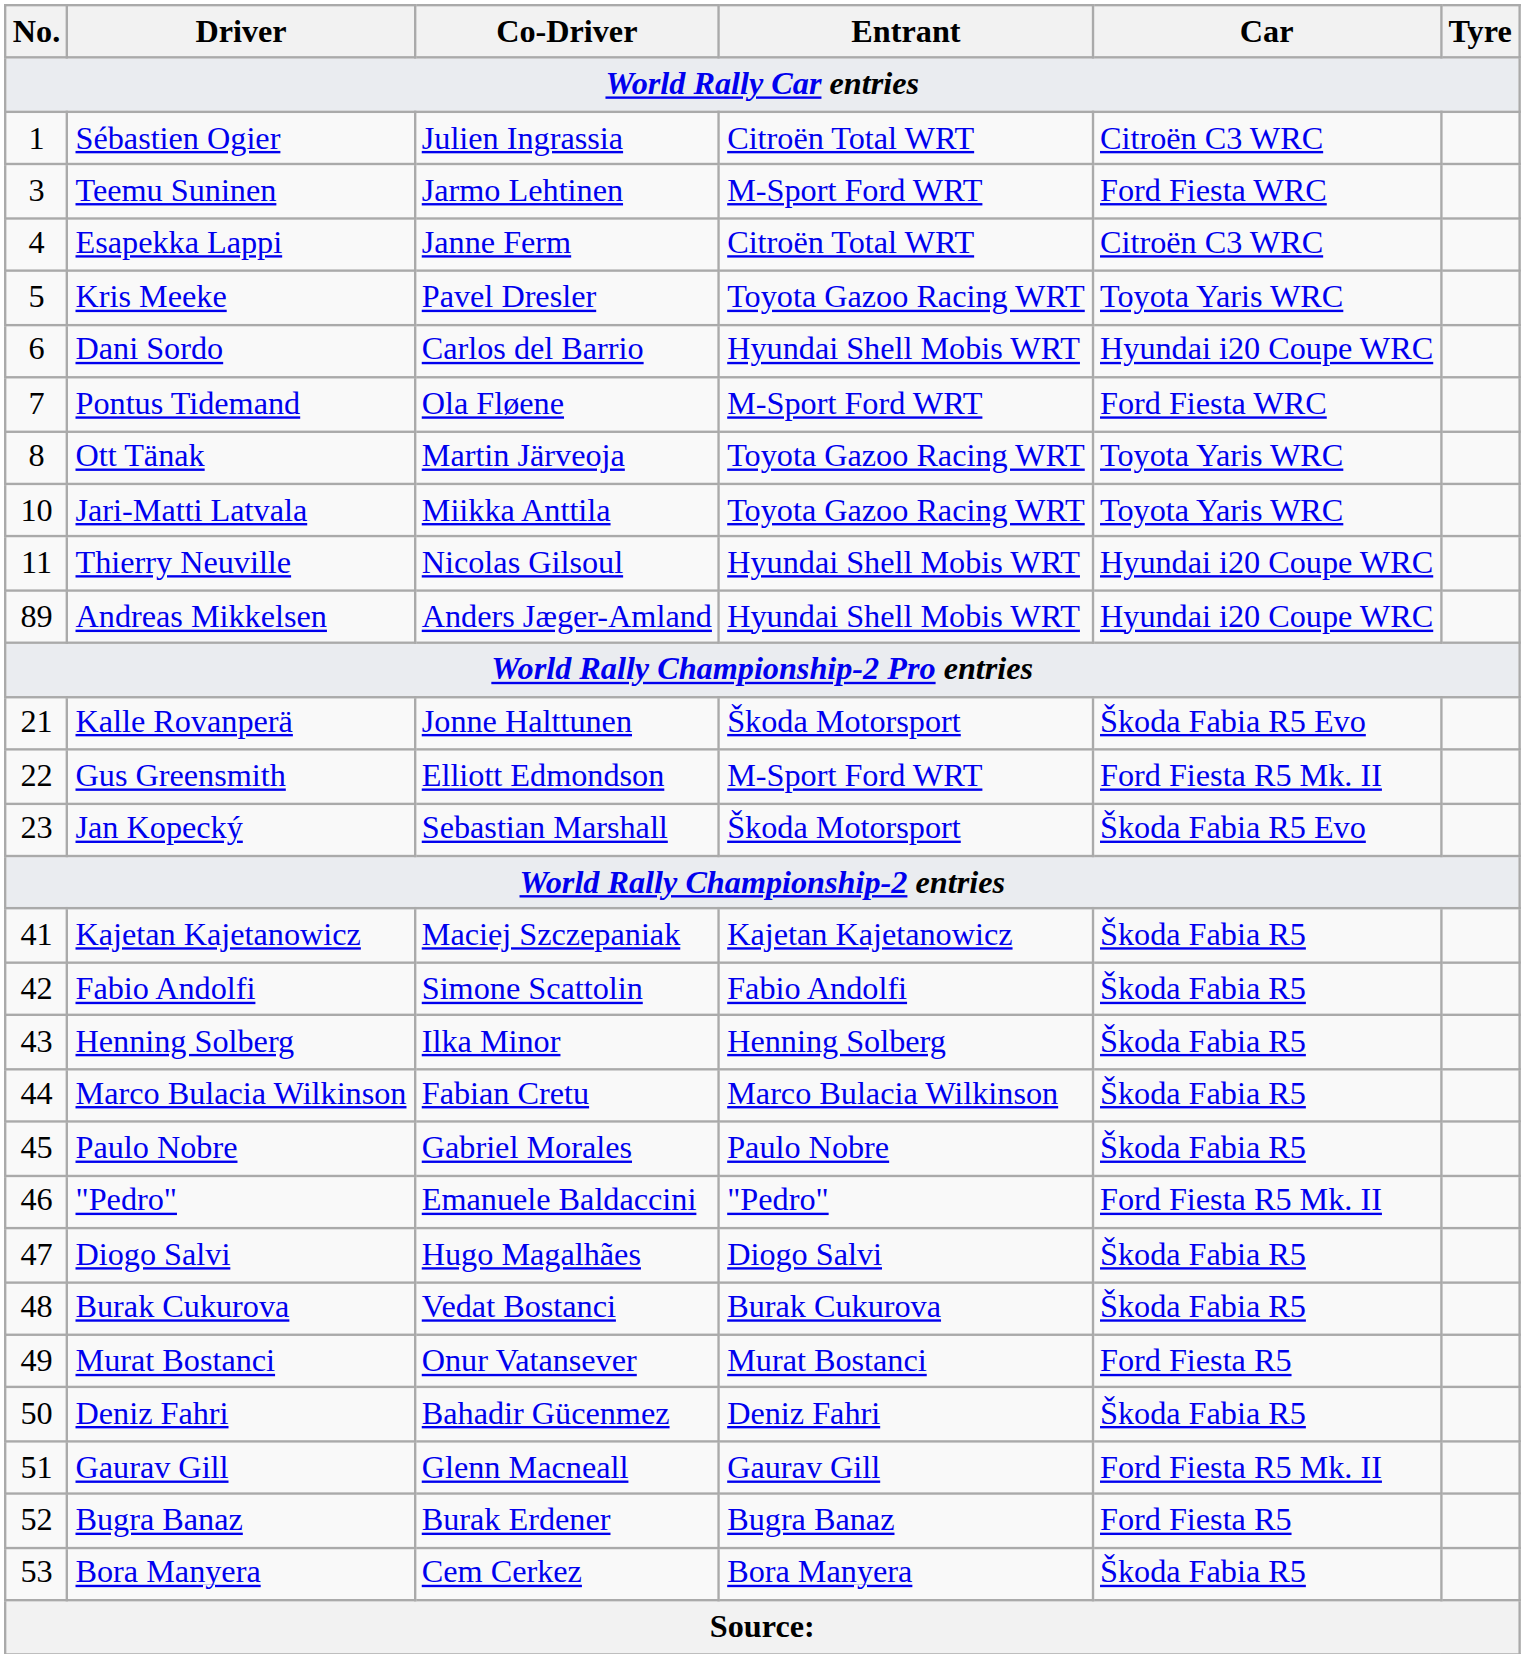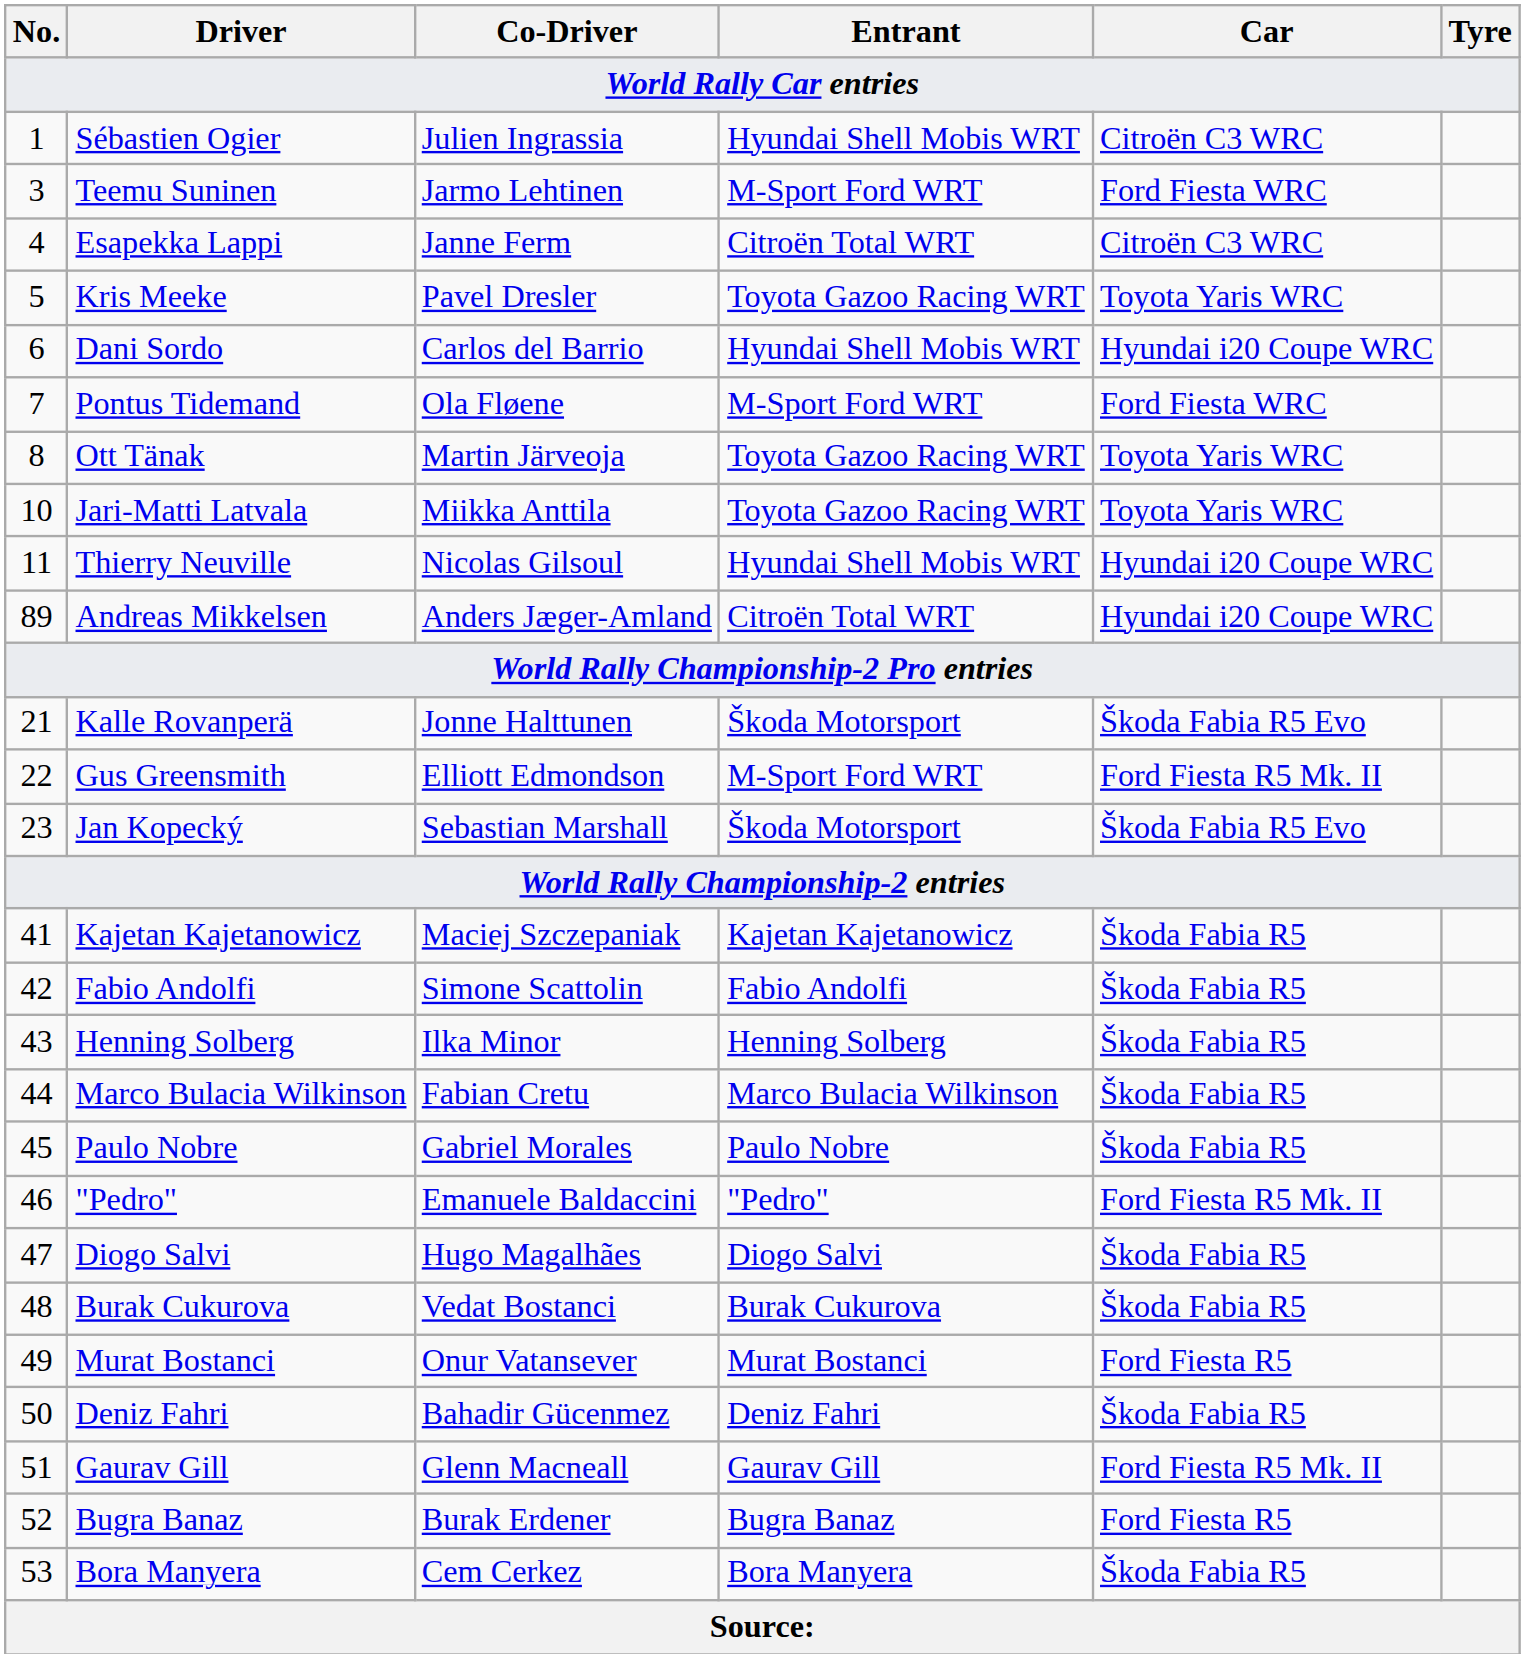 <table class="wikitable" style="font-size: 85%;">
 <tr>
 <th>No.</th>
 <th>Driver</th>
 <th>Co-Driver</th>
 <th>Entrant</th>
 <th>Car</th>
 <th>Tyre</th>
 </tr>
 <tr>
 <td style="background-color:#EAECF0; text-align:center" colspan="6"><strong><em><a href='#'>World Rally Car</a> entries</em></strong></td>
 </tr>
 <tr>
 <td align="center">1</td>
 <td> <a href='#'>Sébastien Ogier</a></td>
 <td> <a href='#'>Julien Ingrassia</a></td>
-<td> <a href='#'>Citroën Total WRT</a></td>
+<td> <a href='#'>Hyundai Shell Mobis WRT</a></td>
 <td><a href='#'>Citroën C3 WRC</a></td>
 <td align="center"></td>
 </tr>
 <tr>
 <td align="center">3</td>
 <td> <a href='#'>Teemu Suninen</a></td>
 <td> <a href='#'>Jarmo Lehtinen</a></td>
 <td> <a href='#'>M-Sport Ford WRT</a></td>
 <td><a href='#'>Ford Fiesta WRC</a></td>
 <td align="center"></td>
 </tr>
 <tr>
 <td align="center">4</td>
 <td> <a href='#'>Esapekka Lappi</a></td>
 <td> <a href='#'>Janne Ferm</a></td>
 <td> <a href='#'>Citroën Total WRT</a></td>
 <td><a href='#'>Citroën C3 WRC</a></td>
 <td align="center"></td>
 </tr>
 <tr>
 <td align="center">5</td>
 <td> <a href='#'>Kris Meeke</a></td>
 <td> <a href='#'>Pavel Dresler</a></td>
 <td nowrap> <a href='#'>Toyota Gazoo Racing WRT</a></td>
 <td><a href='#'>Toyota Yaris WRC</a></td>
 <td align="center"></td>
 </tr>
 <tr>
 <td align="center">6</td>
 <td> <a href='#'>Dani Sordo</a></td>
 <td> <a href='#'>Carlos del Barrio</a></td>
 <td> <a href='#'>Hyundai Shell Mobis WRT</a></td>
 <td nowrap><a href='#'>Hyundai i20 Coupe WRC</a></td>
 <td align="center"></td>
 </tr>
 <tr>
 <td align="center">7</td>
 <td> <a href='#'>Pontus Tidemand</a></td>
 <td> <a href='#'>Ola Fløene</a></td>
 <td> <a href='#'>M-Sport Ford WRT</a></td>
 <td><a href='#'>Ford Fiesta WRC</a></td>
 <td align="center"></td>
 </tr>
 <tr>
 <td align="center">8</td>
 <td> <a href='#'>Ott Tänak</a></td>
 <td> <a href='#'>Martin Järveoja</a></td>
 <td> <a href='#'>Toyota Gazoo Racing WRT</a></td>
 <td><a href='#'>Toyota Yaris WRC</a></td>
 <td align="center"></td>
 </tr>
 <tr>
 <td align="center">10</td>
 <td> <a href='#'>Jari-Matti Latvala</a></td>
 <td> <a href='#'>Miikka Anttila</a></td>
 <td> <a href='#'>Toyota Gazoo Racing WRT</a></td>
 <td><a href='#'>Toyota Yaris WRC</a></td>
 <td align="center"></td>
 </tr>
 <tr>
 <td align="center">11</td>
 <td> <a href='#'>Thierry Neuville</a></td>
 <td> <a href='#'>Nicolas Gilsoul</a></td>
 <td> <a href='#'>Hyundai Shell Mobis WRT</a></td>
 <td><a href='#'>Hyundai i20 Coupe WRC</a></td>
 <td align="center"></td>
 </tr>
 <tr>
 <td align="center">89</td>
 <td> <a href='#'>Andreas Mikkelsen</a></td>
 <td nowrap> <a href='#'>Anders Jæger-Amland</a></td>
-<td> <a href='#'>Hyundai Shell Mobis WRT</a></td>
+<td> <a href='#'>Citroën Total WRT</a></td>
 <td><a href='#'>Hyundai i20 Coupe WRC</a></td>
 <td align="center"></td>
 </tr>
 <tr>
 <td style="background-color:#EAECF0; text-align:center" colspan="6"><strong><em><a href='#'>World Rally Championship-2 Pro</a> entries</em></strong></td>
 </tr>
 <tr>
 <td align="center">21</td>
 <td> <a href='#'>Kalle Rovanperä</a></td>
 <td> <a href='#'>Jonne Halttunen</a></td>
 <td> <a href='#'>Škoda Motorsport</a></td>
 <td><a href='#'>Škoda Fabia R5 Evo</a></td>
 <td align="center"></td>
 </tr>
 <tr>
 <td align="center">22</td>
 <td> <a href='#'>Gus Greensmith</a></td>
 <td> <a href='#'>Elliott Edmondson</a></td>
 <td> <a href='#'>M-Sport Ford WRT</a></td>
 <td><a href='#'>Ford Fiesta R5 Mk. II</a></td>
 <td align="center"></td>
 </tr>
 <tr>
 <td align="center">23</td>
 <td> <a href='#'>Jan Kopecký</a></td>
 <td> <a href='#'>Sebastian Marshall</a></td>
 <td> <a href='#'>Škoda Motorsport</a></td>
 <td><a href='#'>Škoda Fabia R5 Evo</a></td>
 <td align="center"></td>
 </tr>
 <tr>
 <td style="background-color:#EAECF0; text-align:center" colspan="6"><strong><em><a href='#'>World Rally Championship-2</a> entries</em></strong></td>
 </tr>
 <tr>
 <td align="center">41</td>
 <td> <a href='#'>Kajetan Kajetanowicz</a></td>
 <td> <a href='#'>Maciej Szczepaniak</a></td>
 <td> <a href='#'>Kajetan Kajetanowicz</a></td>
 <td nowrap><a href='#'>Škoda Fabia R5</a></td>
 <td align="center"></td>
 </tr>
 <tr>
 <td align="center">42</td>
 <td> <a href='#'>Fabio Andolfi</a></td>
 <td> <a href='#'>Simone Scattolin</a></td>
 <td> <a href='#'>Fabio Andolfi</a></td>
 <td><a href='#'>Škoda Fabia R5</a></td>
 <td align="center"></td>
 </tr>
 <tr>
 <td align="center">43</td>
 <td> <a href='#'>Henning Solberg</a></td>
 <td> <a href='#'>Ilka Minor</a></td>
 <td> <a href='#'>Henning Solberg</a></td>
 <td><a href='#'>Škoda Fabia R5</a></td>
 <td align="center"></td>
 </tr>
 <tr>
 <td align="center">44</td>
 <td nowrap> <a href='#'>Marco Bulacia Wilkinson</a></td>
 <td> <a href='#'>Fabian Cretu</a></td>
 <td> <a href='#'>Marco Bulacia Wilkinson</a></td>
 <td><a href='#'>Škoda Fabia R5</a></td>
 <td align="center"></td>
 </tr>
 <tr>
 <td align="center">45</td>
 <td> <a href='#'>Paulo Nobre</a></td>
 <td> <a href='#'>Gabriel Morales</a></td>
 <td> <a href='#'>Paulo Nobre</a></td>
 <td><a href='#'>Škoda Fabia R5</a></td>
 <td align="center"></td>
 </tr>
 <tr>
 <td align="center">46</td>
 <td> <a href='#'>"Pedro"</a></td>
 <td> <a href='#'>Emanuele Baldaccini</a></td>
 <td> <a href='#'>"Pedro"</a></td>
 <td><a href='#'>Ford Fiesta R5 Mk. II</a></td>
 <td align="center"></td>
 </tr>
 <tr>
 <td align="center">47</td>
 <td> <a href='#'>Diogo Salvi</a></td>
 <td> <a href='#'>Hugo Magalhães</a></td>
 <td> <a href='#'>Diogo Salvi</a></td>
 <td><a href='#'>Škoda Fabia R5</a></td>
 <td align="center"></td>
 </tr>
 <tr>
 <td align="center">48</td>
 <td> <a href='#'>Burak Cukurova</a></td>
 <td> <a href='#'>Vedat Bostanci</a></td>
 <td> <a href='#'>Burak Cukurova</a></td>
 <td><a href='#'>Škoda Fabia R5</a></td>
 <td align="center"></td>
 </tr>
 <tr>
 <td align="center">49</td>
 <td> <a href='#'>Murat Bostanci</a></td>
 <td> <a href='#'>Onur Vatansever</a></td>
 <td> <a href='#'>Murat Bostanci</a></td>
 <td><a href='#'>Ford Fiesta R5</a></td>
 <td align="center"></td>
 </tr>
 <tr>
 <td align="center">50</td>
 <td> <a href='#'>Deniz Fahri</a></td>
 <td> <a href='#'>Bahadir Gücenmez</a></td>
 <td> <a href='#'>Deniz Fahri</a></td>
 <td><a href='#'>Škoda Fabia R5</a></td>
 <td align="center"></td>
 </tr>
 <tr>
 <td align="center">51</td>
 <td> <a href='#'>Gaurav Gill</a></td>
 <td> <a href='#'>Glenn Macneall</a></td>
 <td> <a href='#'>Gaurav Gill</a></td>
 <td><a href='#'>Ford Fiesta R5 Mk. II</a></td>
 <td align="center"></td>
 </tr>
 <tr>
 <td align="center">52</td>
 <td> <a href='#'>Bugra Banaz</a></td>
 <td> <a href='#'>Burak Erdener</a></td>
 <td> <a href='#'>Bugra Banaz</a></td>
 <td><a href='#'>Ford Fiesta R5</a></td>
 <td align="center"></td>
 </tr>
 <tr>
 <td align="center">53</td>
 <td> <a href='#'>Bora Manyera</a></td>
 <td> <a href='#'>Cem Cerkez</a></td>
 <td> <a href='#'>Bora Manyera</a></td>
 <td><a href='#'>Škoda Fabia R5</a></td>
 <td align="center"></td>
 </tr>
 <tr>
 <th colspan="6">Source:</th>
 </tr>
 <tr>
 </tr>
 </table>
